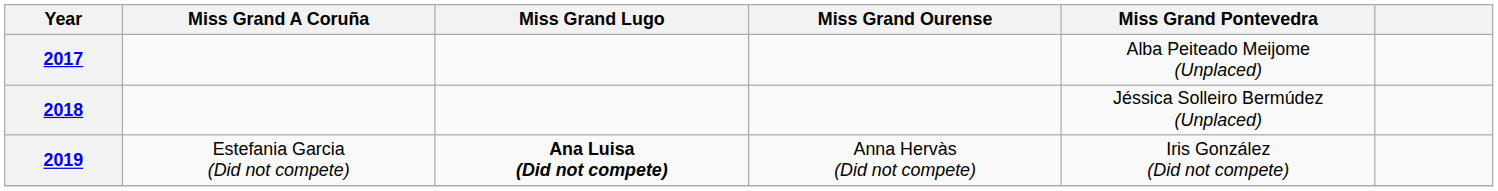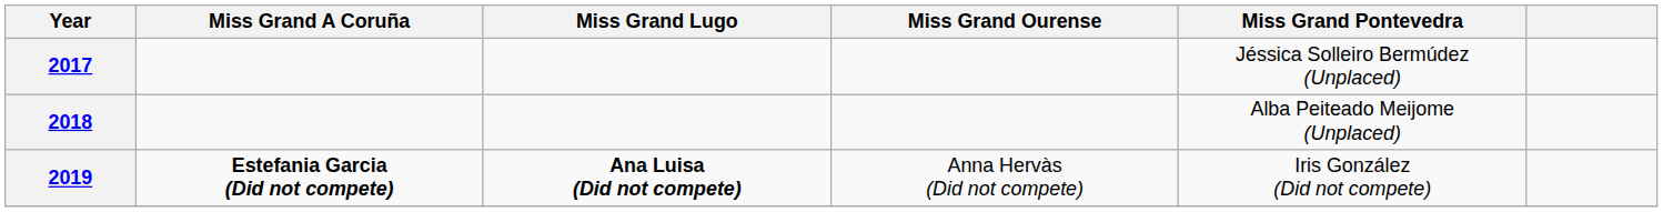 <table class="wikitable" style="text-align:center; font-size:90%; line-height:17px; width:95%;">
 <tr>
 <th style="width:06%;" scope="col">Year</th>
 <th style="width:16%;" scope="col">Miss Grand A Coruña</th>
 <th style="width:16%;" scope="col">Miss Grand Lugo</th>
 <th style="width:16%;" scope="col">Miss Grand Ourense</th>
 <th style="width:16%;" scope="col">Miss Grand Pontevedra</th>
 <th style="width:06%;" scope="col"></th>
 </tr>
 <tr>
 <th><a href='#'>2017</a></th>
 <td></td>
 <td></td>
 <td></td>
-<td>Alba Peiteado Meijome<br><em>(Unplaced)</em></td>
+<td>Jéssica Solleiro Bermúdez<br><em>(Unplaced)</em></td>
 <td></td>
 </tr>
 <tr>
 <th><a href='#'>2018</a></th>
 <td></td>
 <td></td>
 <td></td>
-<td>Jéssica Solleiro Bermúdez<br><em>(Unplaced)</em></td>
+<td>Alba Peiteado Meijome<br><em>(Unplaced)</em></td>
 <td></td>
 </tr>
 <tr>
 <th><a href='#'>2019</a></th>
-<td>Estefania Garcia<br><em>(Did not compete)</em></td>
+<td><strong>Estefania Garcia<br><em>(Did not compete)</em></strong></td>
 <td><strong>Ana Luisa<br><em>(Did not compete)</em></strong></td>
 <td>Anna Hervàs<br><em>(Did not compete)</em></td>
 <td>Iris González<br><em>(Did not compete)</em></td>
 <td></td>
 </tr>
 <tr>
 </tr>
 </table>
